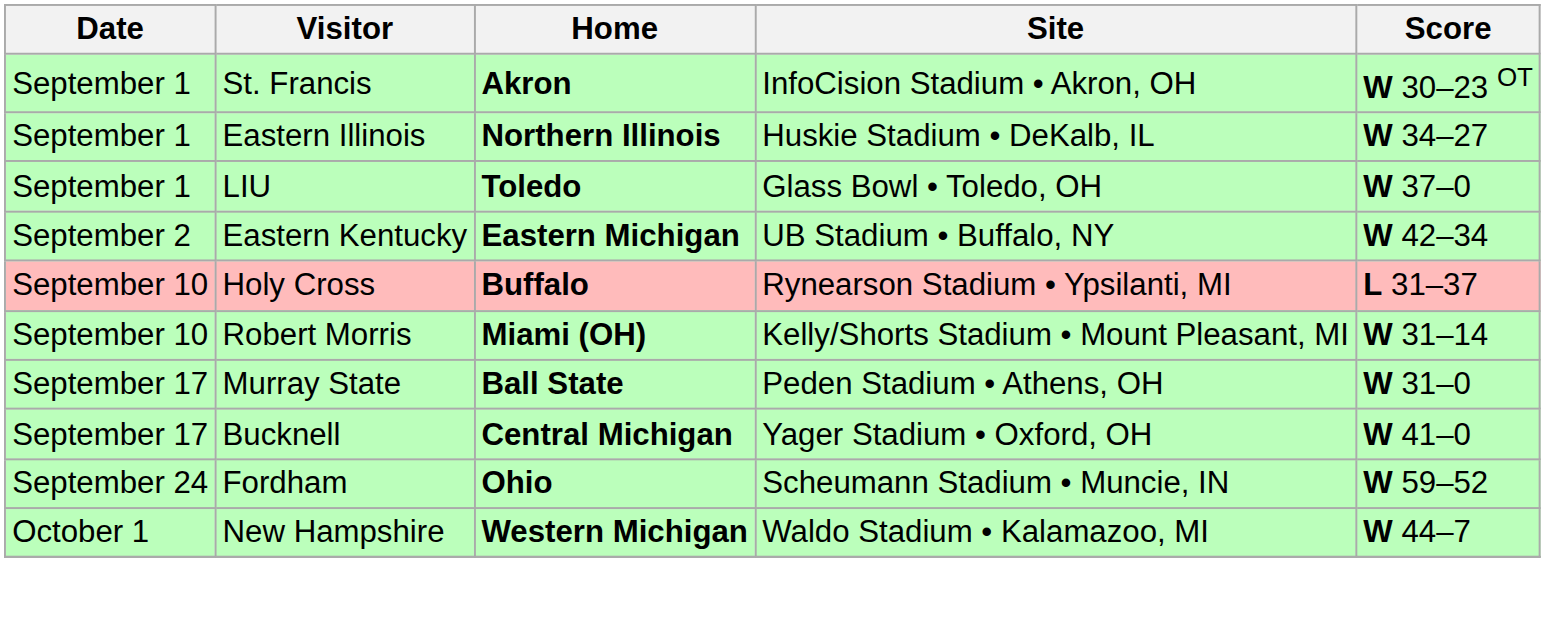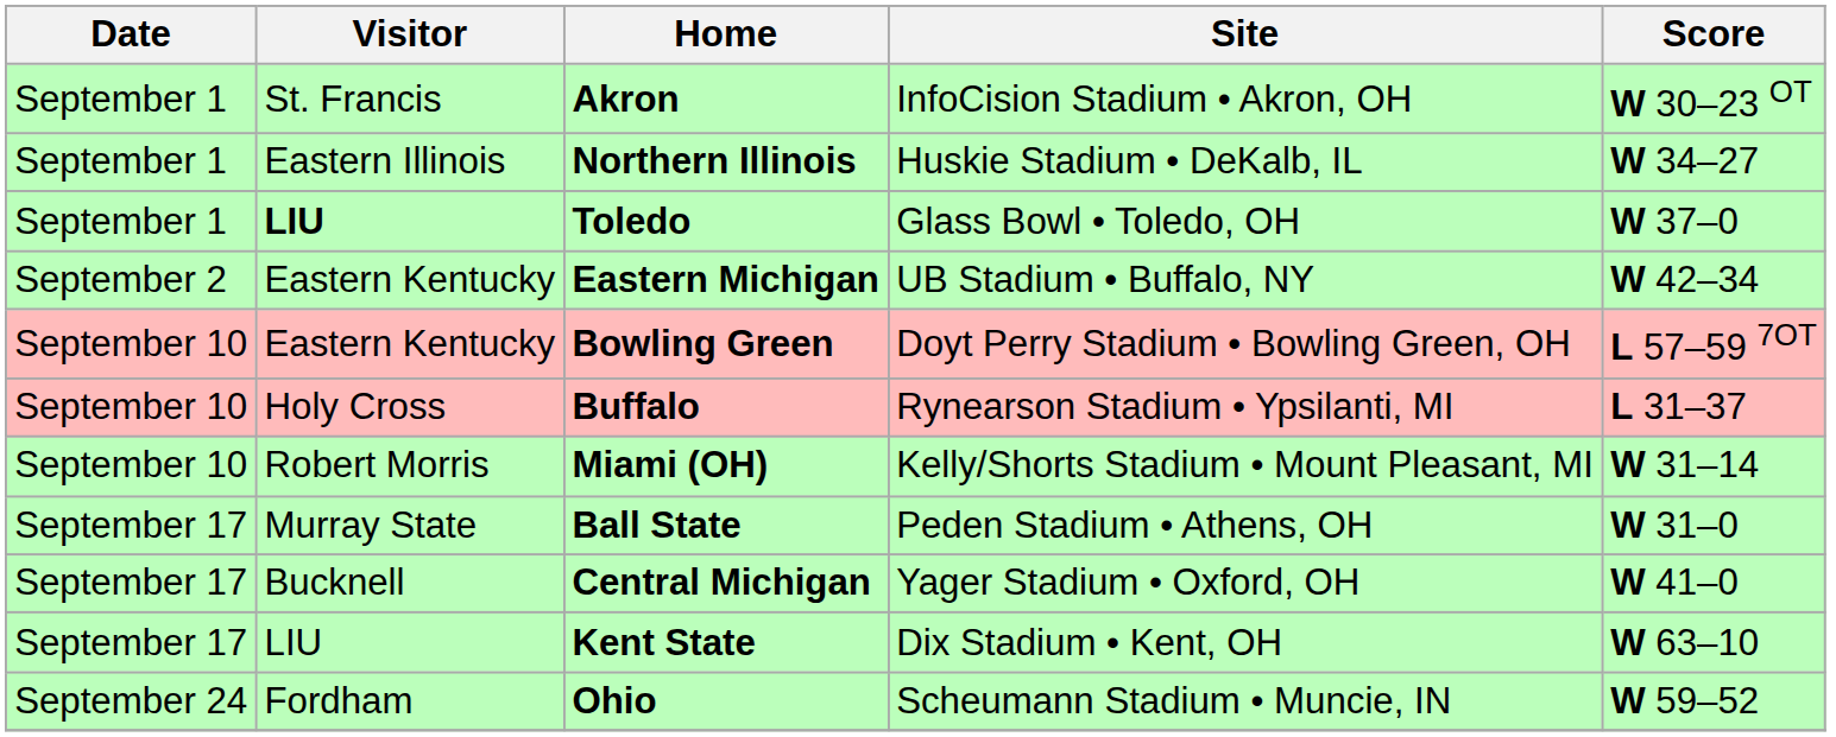 <table class="wikitable">
 <tr>
 <th>Date</th>
 <th>Visitor</th>
 <th>Home</th>
 <th>Site</th>
 <th>Score</th>
 </tr>
 <tr style="background:#bfb;">
 <td>September 1</td>
 <td>St. Francis</td>
 <td><strong>Akron</strong></td>
 <td>InfoCision Stadium • Akron, OH</td>
 <td><strong>W</strong> 30–23 <sup>OT</sup></td>
 </tr>
 <tr style="background:#bfb;">
 <td>September 1</td>
 <td>Eastern Illinois</td>
 <td><strong>Northern Illinois</strong></td>
 <td>Huskie Stadium • DeKalb, IL</td>
 <td><strong>W</strong> 34–27</td>
 </tr>
 <tr style="background:#bfb;">
 <td>September 1</td>
-<td>LIU</td>
+<td><strong>LIU</strong></td>
 <td><strong>Toledo</strong></td>
 <td>Glass Bowl • Toledo, OH</td>
 <td><strong>W</strong> 37–0</td>
 </tr>
 <tr style="background:#bfb;">
 <td>September 2</td>
 <td>Eastern Kentucky</td>
 <td><strong>Eastern Michigan</strong></td>
 <td>UB Stadium • Buffalo, NY</td>
 <td><strong>W</strong> 42–34</td>
+</tr>
+<tr style="background:#fbb;">
+<td>September 10</td>
+<td>Eastern Kentucky</td>
+<td><strong>Bowling Green</strong></td>
+<td>Doyt Perry Stadium • Bowling Green, OH</td>
+<td><strong>L</strong> 57–59 <sup>7OT</sup></td>
 </tr>
 <tr style="background:#fbb;">
 <td>September 10</td>
 <td>Holy Cross</td>
 <td><strong>Buffalo</strong></td>
 <td>Rynearson Stadium • Ypsilanti, MI</td>
 <td><strong>L</strong> 31–37</td>
 </tr>
 <tr style="background:#bfb;">
 <td>September 10</td>
 <td>Robert Morris</td>
 <td><strong>Miami (OH)</strong></td>
 <td>Kelly/Shorts Stadium • Mount Pleasant, MI</td>
 <td><strong>W</strong> 31–14</td>
 </tr>
 <tr style="background:#bfb;">
 <td>September 17</td>
 <td>Murray State</td>
 <td><strong>Ball State</strong></td>
 <td>Peden Stadium • Athens, OH</td>
 <td><strong>W</strong> 31–0</td>
 </tr>
 <tr style="background:#bfb;">
 <td>September 17</td>
 <td>Bucknell</td>
 <td><strong>Central Michigan</strong></td>
 <td>Yager Stadium • Oxford, OH</td>
 <td><strong>W</strong> 41–0</td>
 </tr>
 <tr style="background:#bfb;">
+<td>September 17</td>
+<td>LIU</td>
+<td><strong>Kent State</strong></td>
+<td>Dix Stadium • Kent, OH</td>
+<td><strong>W</strong> 63–10</td>
+</tr>
+<tr style="background:#bfb;">
 <td>September 24</td>
 <td>Fordham</td>
 <td><strong>Ohio</strong></td>
 <td>Scheumann Stadium • Muncie, IN</td>
 <td><strong>W</strong> 59–52</td>
 </tr>
-<tr style="background:#bfb;">
-<td>October 1</td>
-<td>New Hampshire</td>
-<td><strong>Western Michigan</strong></td>
-<td>Waldo Stadium • Kalamazoo, MI</td>
-<td><strong>W</strong> 44–7</td>
-</tr>
 <tr>
 </tr>
 </table>
